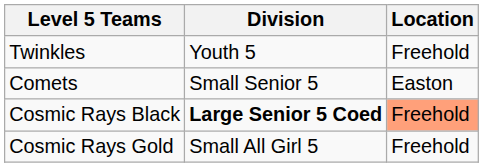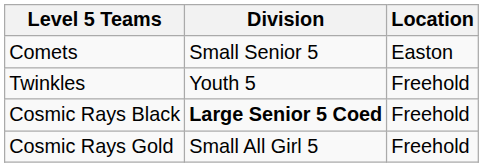 <table class="wikitable">
 <tr>
 <th>Level 5 Teams</th>
 <th>Division</th>
 <th>Location</th>
 </tr>
 <tr>
+<td>Comets</td>
+<td>Small Senior 5</td>
+<td>Easton</td>
+</tr>
+<tr>
 <td>Twinkles</td>
 <td>Youth 5</td>
 <td>Freehold</td>
 </tr>
 <tr>
-<td>Comets</td>
-<td>Small Senior 5</td>
-<td>Easton</td>
-</tr>
-<tr>
 <td>Cosmic Rays Black</td>
 <td><strong>Large Senior 5 Coed</strong></td>
-<td style="background: lightsalmon;">Freehold</td>
+<td>Freehold</td>
 </tr>
 <tr>
 <td>Cosmic Rays Gold</td>
 <td>Small All Girl 5</td>
 <td>Freehold</td>
 </tr>
 </table>
